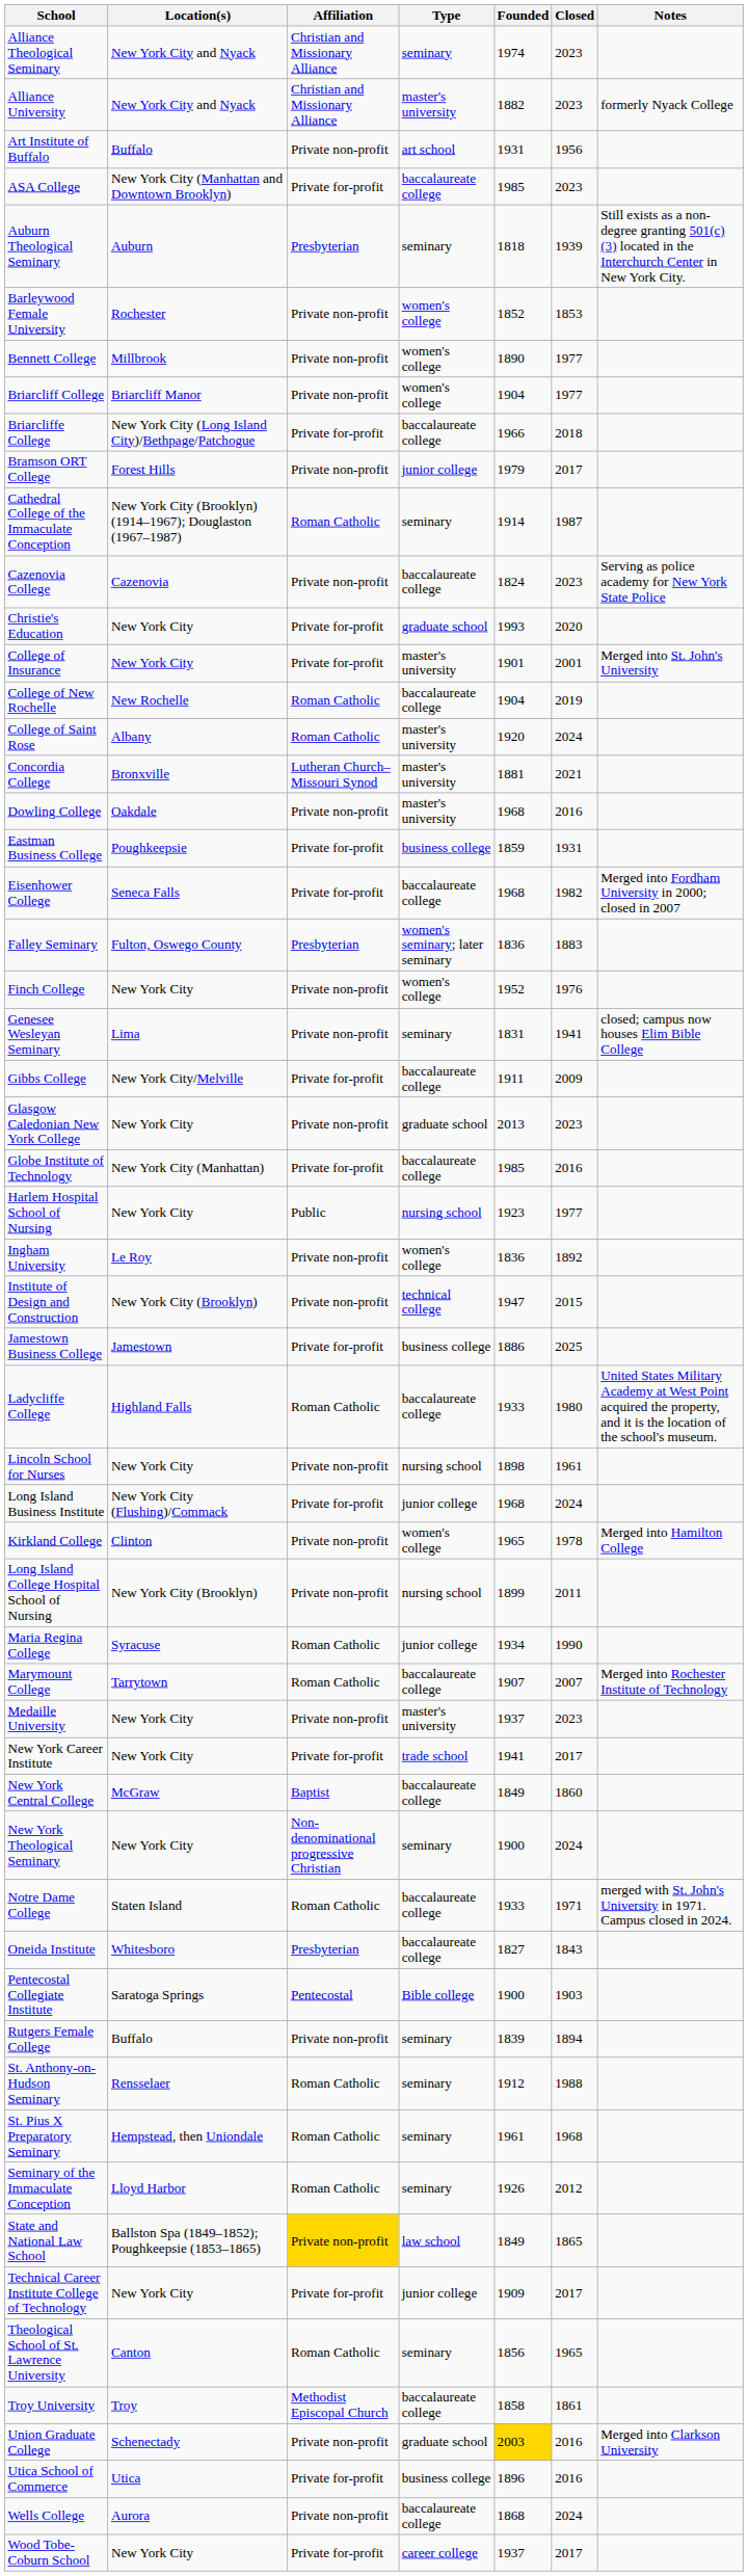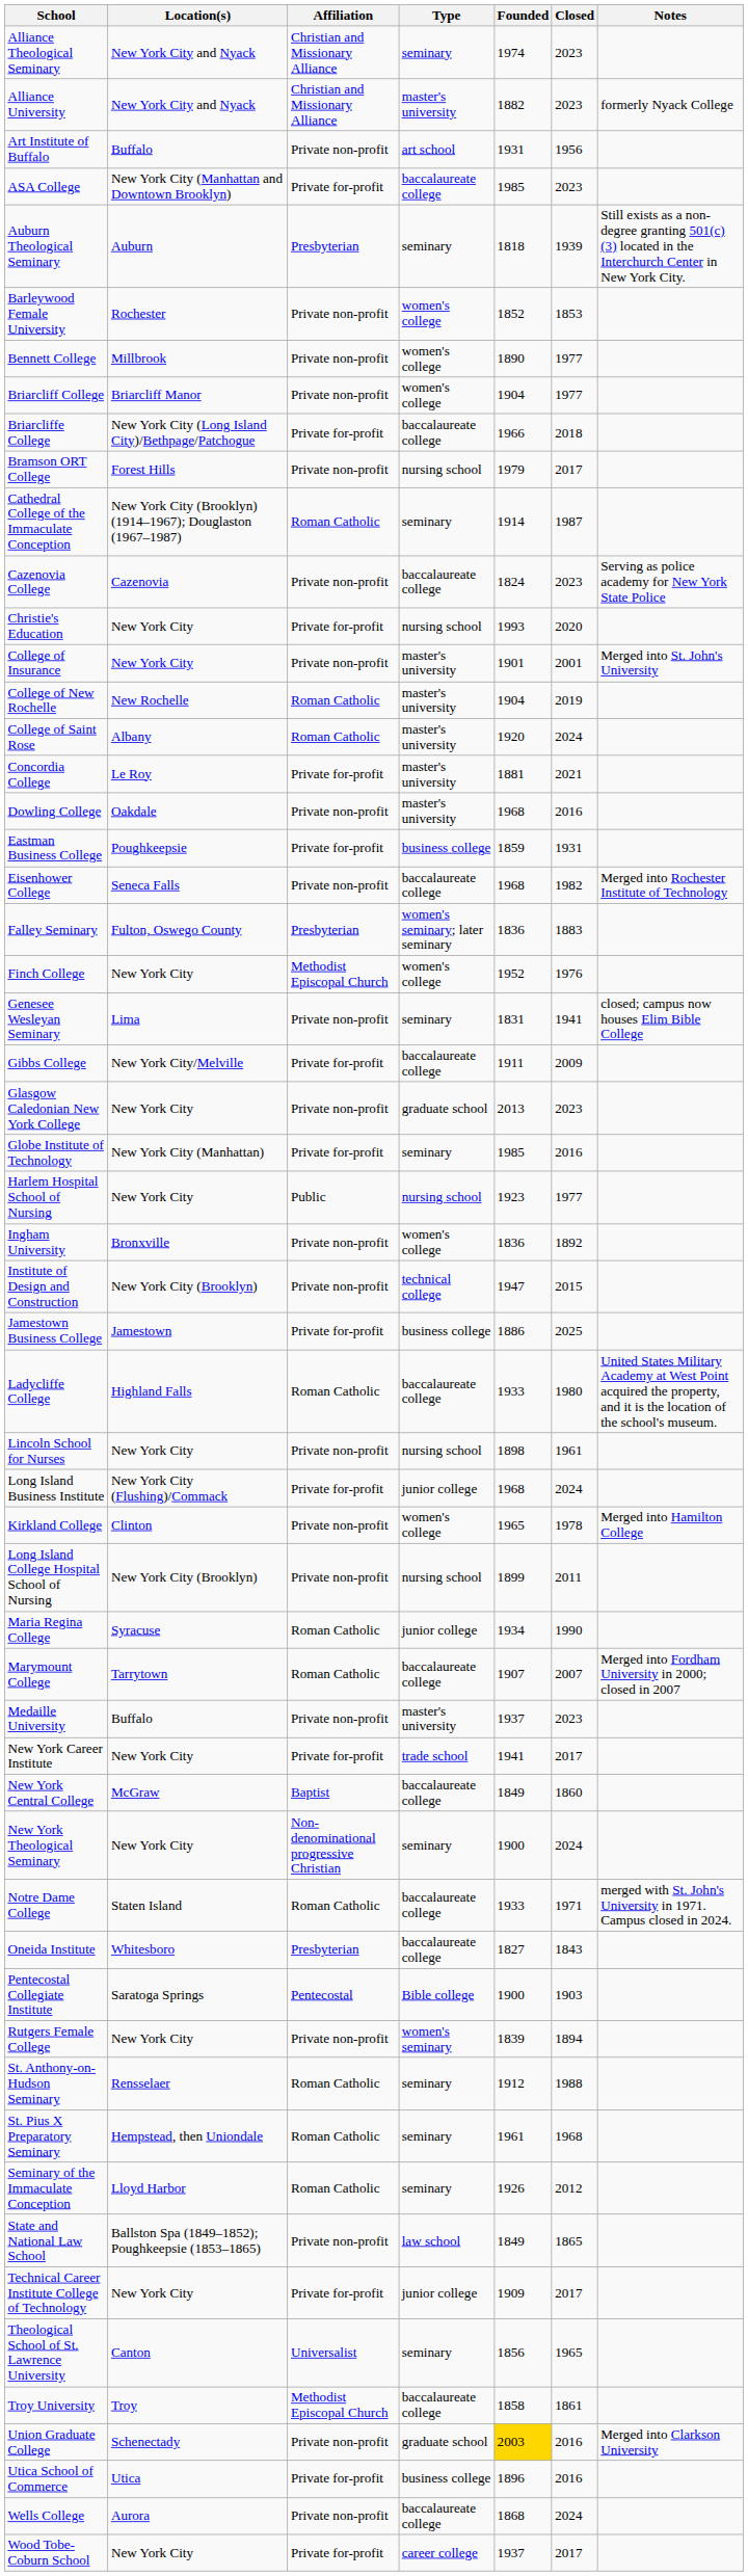 <table class="wikitable sortable" style="text-align:left;">
 <tr>
 <th>School</th>
 <th>Location(s)</th>
 <th>Affiliation</th>
 <th>Type</th>
 <th>Founded</th>
 <th>Closed</th>
 <th>Notes</th>
 </tr>
 <tr>
 <td><a href='#'>Alliance Theological Seminary</a></td>
 <td><a href='#'>New York City</a> and <a href='#'>Nyack</a></td>
 <td><a href='#'>Christian and Missionary Alliance</a></td>
 <td><a href='#'>seminary</a></td>
 <td>1974</td>
 <td>2023</td>
 <td></td>
 </tr>
 <tr>
 <td><a href='#'>Alliance University</a></td>
 <td><a href='#'>New York City</a> and <a href='#'>Nyack</a></td>
 <td><a href='#'>Christian and Missionary Alliance</a></td>
 <td><a href='#'>master's university</a></td>
 <td>1882</td>
 <td>2023</td>
 <td>formerly Nyack College</td>
 </tr>
 <tr>
 <td><a href='#'>Art Institute of Buffalo</a></td>
 <td><a href='#'>Buffalo</a></td>
 <td>Private non-profit</td>
 <td><a href='#'>art school</a></td>
 <td>1931</td>
 <td>1956</td>
 <td></td>
 </tr>
 <tr>
 <td><a href='#'>ASA College</a></td>
 <td>New York City (<a href='#'>Manhattan</a> and <a href='#'>Downtown Brooklyn</a>)</td>
 <td>Private for-profit</td>
 <td><a href='#'>baccalaureate college</a></td>
 <td>1985</td>
 <td>2023</td>
 <td></td>
 </tr>
 <tr>
 <td><a href='#'>Auburn Theological Seminary</a></td>
 <td><a href='#'>Auburn</a></td>
 <td><a href='#'>Presbyterian</a></td>
 <td>seminary</td>
 <td>1818</td>
 <td>1939</td>
 <td>Still exists as a non-degree granting <a href='#'>501(c)(3)</a> located in the <a href='#'>Interchurch Center</a> in New York City.</td>
 </tr>
 <tr>
 <td><a href='#'>Barleywood Female University</a></td>
 <td><a href='#'>Rochester</a></td>
 <td>Private non-profit</td>
 <td><a href='#'>women's college</a></td>
 <td>1852</td>
 <td>1853</td>
 <td></td>
 </tr>
 <tr>
 <td><a href='#'>Bennett College</a></td>
 <td><a href='#'>Millbrook</a></td>
 <td>Private non-profit</td>
 <td>women's college</td>
 <td>1890</td>
 <td>1977</td>
 <td></td>
 </tr>
 <tr>
 <td><a href='#'>Briarcliff College</a></td>
 <td><a href='#'>Briarcliff Manor</a></td>
 <td>Private non-profit</td>
 <td>women's college</td>
 <td>1904</td>
 <td>1977</td>
 <td></td>
 </tr>
 <tr>
 <td><a href='#'>Briarcliffe College</a></td>
 <td>New York City (<a href='#'>Long Island City</a>)/<a href='#'>Bethpage</a>/<a href='#'>Patchogue</a></td>
 <td>Private for-profit</td>
 <td>baccalaureate college</td>
 <td>1966</td>
 <td>2018</td>
 <td></td>
 </tr>
 <tr>
 <td><a href='#'>Bramson ORT College</a></td>
 <td><a href='#'>Forest Hills</a></td>
 <td>Private non-profit</td>
-<td><a href='#'>junior college</a></td>
+<td>nursing school</td>
 <td>1979</td>
 <td>2017</td>
 <td></td>
 </tr>
 <tr>
 <td><a href='#'>Cathedral College of the Immaculate Conception</a></td>
 <td>New York City (Brooklyn) (1914–1967); Douglaston (1967–1987)</td>
 <td><a href='#'>Roman Catholic</a></td>
 <td>seminary</td>
 <td>1914</td>
 <td>1987</td>
 <td></td>
 </tr>
 <tr>
 <td><a href='#'>Cazenovia College</a></td>
 <td><a href='#'>Cazenovia</a></td>
 <td>Private non-profit</td>
 <td>baccalaureate college</td>
 <td>1824</td>
 <td>2023</td>
 <td>Serving as police academy for <a href='#'>New York State Police</a></td>
 </tr>
 <tr>
 <td><a href='#'>Christie's Education</a></td>
 <td>New York City</td>
 <td>Private for-profit</td>
-<td><a href='#'>graduate school</a></td>
+<td>nursing school</td>
 <td>1993</td>
 <td>2020</td>
 <td></td>
 </tr>
 <tr>
 <td><a href='#'>College of Insurance</a></td>
 <td><a href='#'>New York City</a></td>
-<td>Private for-profit</td>
+<td>Private non-profit</td>
 <td>master's university</td>
 <td>1901</td>
 <td>2001</td>
 <td>Merged into <a href='#'>St. John's University</a></td>
 </tr>
 <tr>
 <td><a href='#'>College of New Rochelle</a></td>
 <td><a href='#'>New Rochelle</a></td>
 <td><a href='#'>Roman Catholic</a></td>
-<td>baccalaureate college</td>
+<td>master's university</td>
 <td>1904</td>
 <td>2019</td>
 <td></td>
 </tr>
 <tr>
 <td><a href='#'>College of Saint Rose</a></td>
 <td><a href='#'>Albany</a></td>
 <td><a href='#'>Roman Catholic</a></td>
 <td>master's university</td>
 <td>1920</td>
 <td>2024</td>
 <td></td>
 </tr>
 <tr>
 <td><a href='#'>Concordia College</a></td>
-<td><a href='#'>Bronxville</a></td>
-<td><a href='#'>Lutheran Church–Missouri Synod</a></td>
+<td><a href='#'>Le Roy</a></td>
+<td>Private for-profit</td>
 <td>master's university</td>
 <td>1881</td>
 <td>2021</td>
 <td></td>
 </tr>
 <tr>
 <td><a href='#'>Dowling College</a></td>
 <td><a href='#'>Oakdale</a></td>
 <td>Private non-profit</td>
 <td>master's university</td>
 <td>1968</td>
 <td>2016</td>
 <td></td>
 </tr>
 <tr>
 <td><a href='#'>Eastman Business College</a></td>
 <td><a href='#'>Poughkeepsie</a></td>
 <td>Private for-profit</td>
 <td><a href='#'>business college</a></td>
 <td>1859</td>
 <td>1931</td>
 <td></td>
 </tr>
 <tr>
 <td><a href='#'>Eisenhower College</a></td>
 <td><a href='#'>Seneca Falls</a></td>
-<td>Private for-profit</td>
+<td>Private non-profit</td>
 <td>baccalaureate college</td>
 <td>1968</td>
 <td>1982</td>
-<td>Merged into <a href='#'>Fordham University</a> in 2000; closed in 2007</td>
+<td>Merged into <a href='#'>Rochester Institute of Technology</a></td>
 </tr>
 <tr>
 <td><a href='#'>Falley Seminary</a></td>
 <td><a href='#'>Fulton, Oswego County</a></td>
 <td><a href='#'>Presbyterian</a></td>
 <td><a href='#'>women's seminary</a>; later seminary</td>
 <td>1836</td>
 <td>1883</td>
 <td></td>
 </tr>
 <tr>
 <td><a href='#'>Finch College</a></td>
 <td>New York City</td>
-<td>Private non-profit</td>
+<td><a href='#'>Methodist Episcopal Church</a></td>
 <td>women's college</td>
 <td>1952</td>
 <td>1976</td>
 <td></td>
 </tr>
 <tr>
 <td><a href='#'>Genesee Wesleyan Seminary</a></td>
 <td><a href='#'>Lima</a></td>
 <td>Private non-profit</td>
 <td>seminary</td>
 <td>1831</td>
 <td>1941</td>
 <td>closed; campus now houses <a href='#'>Elim Bible College</a></td>
 </tr>
 <tr>
 <td><a href='#'>Gibbs College</a></td>
 <td>New York City/<a href='#'>Melville</a></td>
 <td>Private for-profit</td>
 <td>baccalaureate college</td>
 <td>1911</td>
 <td>2009</td>
 <td></td>
 </tr>
 <tr>
 <td><a href='#'>Glasgow Caledonian New York College</a></td>
 <td>New York City</td>
 <td>Private non-profit</td>
 <td>graduate school</td>
 <td>2013</td>
 <td>2023</td>
 <td></td>
 </tr>
 <tr>
 <td><a href='#'>Globe Institute of Technology</a></td>
 <td>New York City (Manhattan)</td>
 <td>Private for-profit</td>
-<td>baccalaureate college</td>
+<td>seminary</td>
 <td>1985</td>
 <td>2016</td>
 <td></td>
 </tr>
 <tr>
 <td><a href='#'>Harlem Hospital School of Nursing</a></td>
 <td>New York City</td>
 <td>Public</td>
 <td><a href='#'>nursing school</a></td>
 <td>1923</td>
 <td>1977</td>
 <td></td>
 </tr>
 <tr>
 <td><a href='#'>Ingham University</a></td>
-<td><a href='#'>Le Roy</a></td>
+<td><a href='#'>Bronxville</a></td>
 <td>Private non-profit</td>
 <td>women's college</td>
 <td>1836</td>
 <td>1892</td>
 <td></td>
 </tr>
 <tr>
 <td><a href='#'>Institute of Design and Construction</a></td>
 <td>New York City (<a href='#'>Brooklyn</a>)</td>
 <td>Private non-profit</td>
 <td><a href='#'>technical college</a></td>
 <td>1947</td>
 <td>2015</td>
 <td></td>
 </tr>
 <tr>
 <td><a href='#'>Jamestown Business College</a></td>
 <td><a href='#'>Jamestown</a></td>
 <td>Private for-profit</td>
 <td>business college</td>
 <td>1886</td>
 <td>2025</td>
 <td></td>
 </tr>
 <tr>
 <td><a href='#'>Ladycliffe College</a></td>
 <td><a href='#'>Highland Falls</a></td>
 <td>Roman Catholic</td>
 <td>baccalaureate college</td>
 <td>1933</td>
 <td>1980</td>
 <td><a href='#'>United States Military Academy at West Point</a> acquired the property, and it is the location of the school's museum.</td>
 </tr>
 <tr>
 <td><a href='#'>Lincoln School for Nurses</a></td>
 <td>New York City</td>
 <td>Private non-profit</td>
 <td>nursing school</td>
 <td>1898</td>
 <td>1961</td>
 <td></td>
 </tr>
 <tr>
 <td>Long Island Business Institute</td>
 <td>New York City (<a href='#'>Flushing</a>)/<a href='#'>Commack</a></td>
 <td>Private for-profit</td>
 <td>junior college</td>
 <td>1968</td>
 <td>2024</td>
 <td></td>
 </tr>
 <tr>
 <td><a href='#'>Kirkland College</a></td>
 <td><a href='#'>Clinton</a></td>
 <td>Private non-profit</td>
 <td>women's college</td>
 <td>1965</td>
 <td>1978</td>
 <td>Merged into <a href='#'>Hamilton College</a></td>
 </tr>
 <tr>
 <td><a href='#'>Long Island College Hospital</a> School of Nursing</td>
 <td>New York City (Brooklyn)</td>
 <td>Private non-profit</td>
 <td>nursing school</td>
 <td>1899</td>
 <td>2011</td>
 <td></td>
 </tr>
 <tr>
 <td><a href='#'>Maria Regina College</a></td>
 <td><a href='#'>Syracuse</a></td>
 <td>Roman Catholic</td>
 <td>junior college</td>
 <td>1934</td>
 <td>1990</td>
 <td></td>
 </tr>
 <tr>
 <td><a href='#'>Marymount College</a></td>
 <td><a href='#'>Tarrytown</a></td>
 <td>Roman Catholic</td>
 <td>baccalaureate college</td>
 <td>1907</td>
 <td>2007</td>
-<td>Merged into <a href='#'>Rochester Institute of Technology</a></td>
+<td>Merged into <a href='#'>Fordham University</a> in 2000; closed in 2007</td>
 </tr>
 <tr>
 <td><a href='#'>Medaille University</a></td>
-<td>New York City</td>
+<td>Buffalo</td>
 <td>Private non-profit</td>
 <td>master's university</td>
 <td>1937</td>
 <td>2023</td>
 <td></td>
 </tr>
 <tr>
 <td>New York Career Institute</td>
 <td>New York City</td>
 <td>Private for-profit</td>
 <td><a href='#'>trade school</a></td>
 <td>1941</td>
 <td>2017</td>
 <td></td>
 </tr>
 <tr>
 <td><a href='#'>New York Central College</a></td>
 <td><a href='#'>McGraw</a></td>
 <td><a href='#'>Baptist</a></td>
 <td>baccalaureate college</td>
 <td>1849</td>
 <td>1860</td>
 <td></td>
 </tr>
 <tr>
 <td><a href='#'>New York Theological Seminary</a></td>
 <td>New York City</td>
 <td><a href='#'>Non-denominational</a> <a href='#'>progressive Christian</a></td>
 <td>seminary</td>
 <td>1900</td>
 <td>2024</td>
 <td></td>
 </tr>
 <tr>
 <td><a href='#'>Notre Dame College</a></td>
 <td>Staten Island</td>
 <td>Roman Catholic</td>
 <td>baccalaureate college</td>
 <td>1933</td>
 <td>1971</td>
 <td>merged with <a href='#'>St. John's University</a> in 1971. Campus closed in 2024.</td>
 </tr>
 <tr>
 <td><a href='#'>Oneida Institute</a></td>
 <td><a href='#'>Whitesboro</a></td>
 <td><a href='#'>Presbyterian</a></td>
 <td>baccalaureate college</td>
 <td>1827</td>
 <td>1843</td>
 <td></td>
 </tr>
 <tr>
 <td><a href='#'>Pentecostal Collegiate Institute</a></td>
 <td>Saratoga Springs</td>
 <td><a href='#'>Pentecostal</a></td>
 <td><a href='#'>Bible college</a></td>
 <td>1900</td>
 <td>1903</td>
 <td></td>
 </tr>
 <tr>
 <td><a href='#'>Rutgers Female College</a></td>
-<td>Buffalo</td>
+<td>New York City</td>
 <td>Private non-profit</td>
-<td>seminary</td>
+<td><a href='#'>women's seminary</a></td>
 <td>1839</td>
 <td>1894</td>
 <td></td>
 </tr>
 <tr>
 <td><a href='#'>St. Anthony-on-Hudson Seminary</a></td>
 <td><a href='#'>Rensselaer</a></td>
 <td>Roman Catholic</td>
 <td>seminary</td>
 <td>1912</td>
 <td>1988</td>
 <td></td>
 </tr>
 <tr>
 <td><a href='#'>St. Pius X Preparatory Seminary</a></td>
 <td><a href='#'>Hempstead</a>, then <a href='#'>Uniondale</a></td>
 <td>Roman Catholic</td>
 <td>seminary</td>
 <td>1961</td>
 <td>1968</td>
 <td></td>
 </tr>
 <tr>
 <td><a href='#'>Seminary of the Immaculate Conception</a></td>
 <td><a href='#'>Lloyd Harbor</a></td>
 <td>Roman Catholic</td>
 <td>seminary</td>
 <td>1926</td>
 <td>2012</td>
 <td></td>
 </tr>
 <tr>
 <td><a href='#'>State and National Law School</a></td>
 <td>Ballston Spa (1849–1852); Poughkeepsie (1853–1865)</td>
-<td style="background: gold;">Private non-profit</td>
+<td>Private non-profit</td>
 <td><a href='#'>law school</a></td>
 <td>1849</td>
 <td>1865</td>
 <td></td>
 </tr>
 <tr>
 <td><a href='#'>Technical Career Institute College of Technology</a></td>
 <td>New York City</td>
 <td>Private for-profit</td>
 <td>junior college</td>
 <td>1909</td>
 <td>2017</td>
 <td></td>
 </tr>
 <tr>
 <td><a href='#'>Theological School of St. Lawrence University</a></td>
 <td><a href='#'>Canton</a></td>
-<td>Roman Catholic</td>
+<td><a href='#'>Universalist</a></td>
 <td>seminary</td>
 <td>1856</td>
 <td>1965</td>
 <td></td>
 </tr>
 <tr>
 <td><a href='#'>Troy University</a></td>
 <td><a href='#'>Troy</a></td>
 <td><a href='#'>Methodist Episcopal Church</a></td>
 <td>baccalaureate college</td>
 <td>1858</td>
 <td>1861</td>
 <td></td>
 </tr>
 <tr>
 <td><a href='#'>Union Graduate College</a></td>
 <td><a href='#'>Schenectady</a></td>
 <td>Private non-profit</td>
 <td>graduate school</td>
 <td style="background: gold;">2003</td>
 <td>2016</td>
 <td>Merged into <a href='#'>Clarkson University</a></td>
 </tr>
 <tr>
 <td><a href='#'>Utica School of Commerce</a></td>
 <td><a href='#'>Utica</a></td>
 <td>Private for-profit</td>
 <td>business college</td>
 <td>1896</td>
 <td>2016</td>
 <td></td>
 </tr>
 <tr>
 <td><a href='#'>Wells College</a></td>
 <td><a href='#'>Aurora</a></td>
 <td>Private non-profit</td>
 <td>baccalaureate college</td>
 <td>1868</td>
 <td>2024</td>
 <td></td>
 </tr>
 <tr>
 <td><a href='#'>Wood Tobe-Coburn School</a></td>
 <td>New York City</td>
 <td>Private for-profit</td>
 <td><a href='#'>career college</a></td>
 <td>1937</td>
 <td>2017</td>
 <td></td>
 </tr>
 </table>
